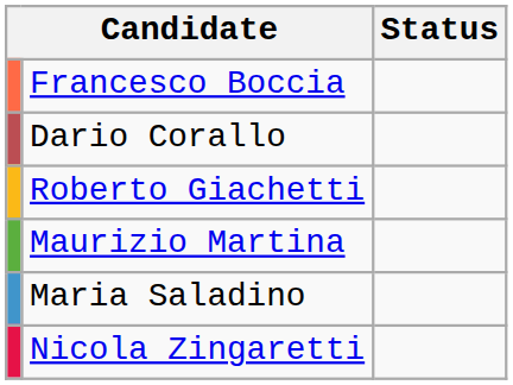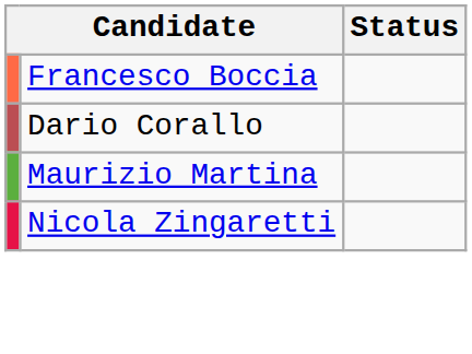 <table class="wikitable" style="font-size:95%;text-align:right;">
 <tr>
 <th colspan=2>Candidate</th>
 <th>Status</th>
 </tr>
 <tr>
 <td style="color:inherit;background:#FF6A46"></td>
 <td data-sort-value="Boccia, Francesco" style="text-align:left;"><a href='#'>Francesco Boccia</a></td>
 <td></td>
 </tr>
 <tr>
 <td style="background-color:#BB4E53;"></td>
 <td data-sort-value="Corallo, Dario" style="text-align:left;">Dario Corallo</td>
 <td></td>
 </tr>
 <tr>
-<td style="color:inherit;background:#FBB917"></td>
-<td data-sort-value="Giachetti, Roberto" style="text-align:left;"><a href='#'>Roberto Giachetti</a></td>
-<td></td>
-</tr>
-<tr>
 <td style="color:inherit;background:#5BAF3E"></td>
 <td data-sort-value="Martina, Maurizio" style="text-align:left;"><a href='#'>Maurizio Martina</a></td>
-<td></td>
-</tr>
-<tr>
-<td style="background-color:#4095CB;"></td>
-<td data-sort-value="Saladino, Maria" style="text-align:left;">Maria Saladino</td>
 <td></td>
 </tr>
 <tr>
 <td style="color:inherit;background:#E61247"></td>
 <td data-sort-value="Zingaretti, Nicola" style="text-align:left;"><a href='#'>Nicola Zingaretti</a></td>
 <td></td>
 </tr>
 </table>
